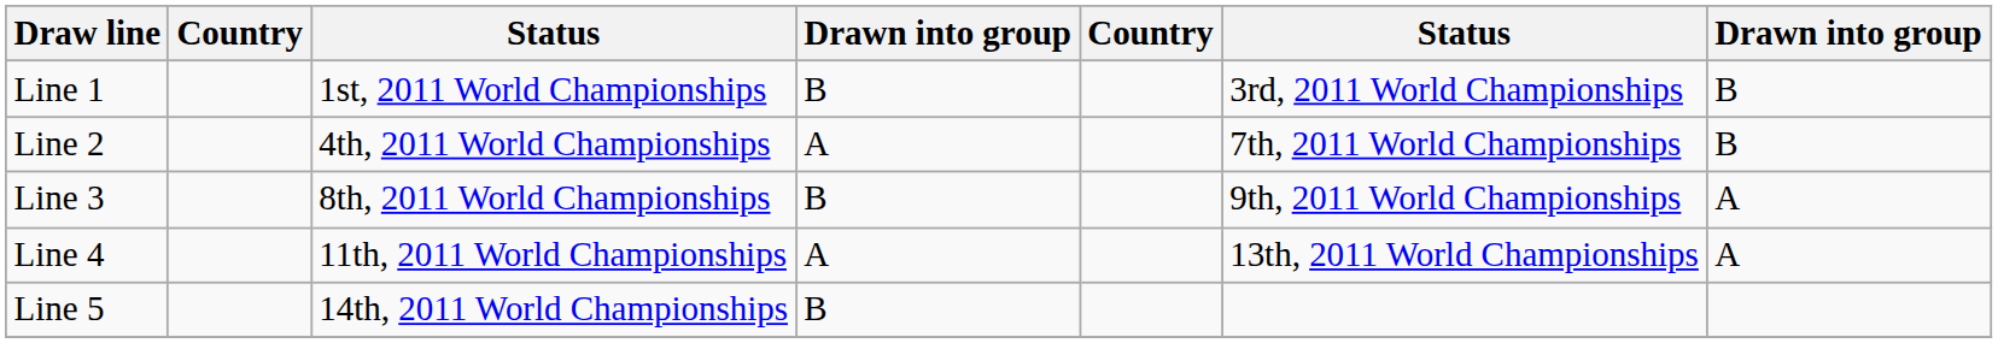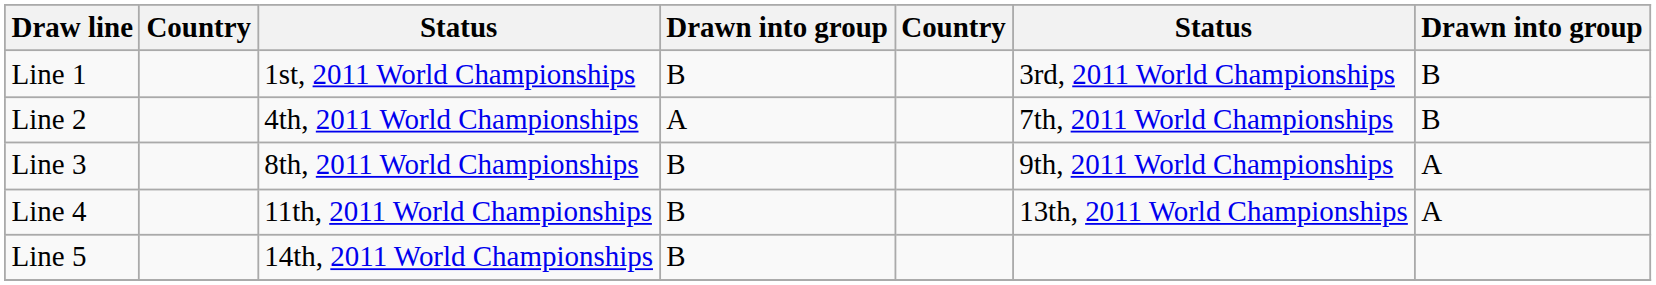 <table class="wikitable">
 <tr>
 <th>Draw line</th>
 <th>Country</th>
 <th>Status</th>
 <th>Drawn into group</th>
 <th>Country</th>
 <th>Status</th>
 <th>Drawn into group</th>
 </tr>
 <tr>
 <td>Line 1</td>
 <td></td>
 <td>1st, <a href='#'>2011 World Championships</a></td>
 <td>B</td>
 <td></td>
 <td>3rd, <a href='#'>2011 World Championships</a></td>
 <td>B</td>
 </tr>
 <tr>
 <td>Line 2</td>
 <td></td>
 <td>4th, <a href='#'>2011 World Championships</a></td>
 <td>A</td>
 <td></td>
 <td>7th, <a href='#'>2011 World Championships</a></td>
 <td>B</td>
 </tr>
 <tr>
 <td>Line 3</td>
 <td></td>
 <td>8th, <a href='#'>2011 World Championships</a></td>
 <td>B</td>
 <td></td>
 <td>9th, <a href='#'>2011 World Championships</a></td>
 <td>A</td>
 </tr>
 <tr>
 <td>Line 4</td>
 <td></td>
 <td>11th, <a href='#'>2011 World Championships</a></td>
-<td>A</td>
+<td>B</td>
 <td></td>
 <td>13th, <a href='#'>2011 World Championships</a></td>
 <td>A</td>
 </tr>
 <tr>
 <td>Line 5</td>
 <td></td>
 <td>14th, <a href='#'>2011 World Championships</a></td>
 <td>B</td>
 <td></td>
 <td></td>
 <td></td>
 </tr>
 <tr>
 </tr>
 </table>
